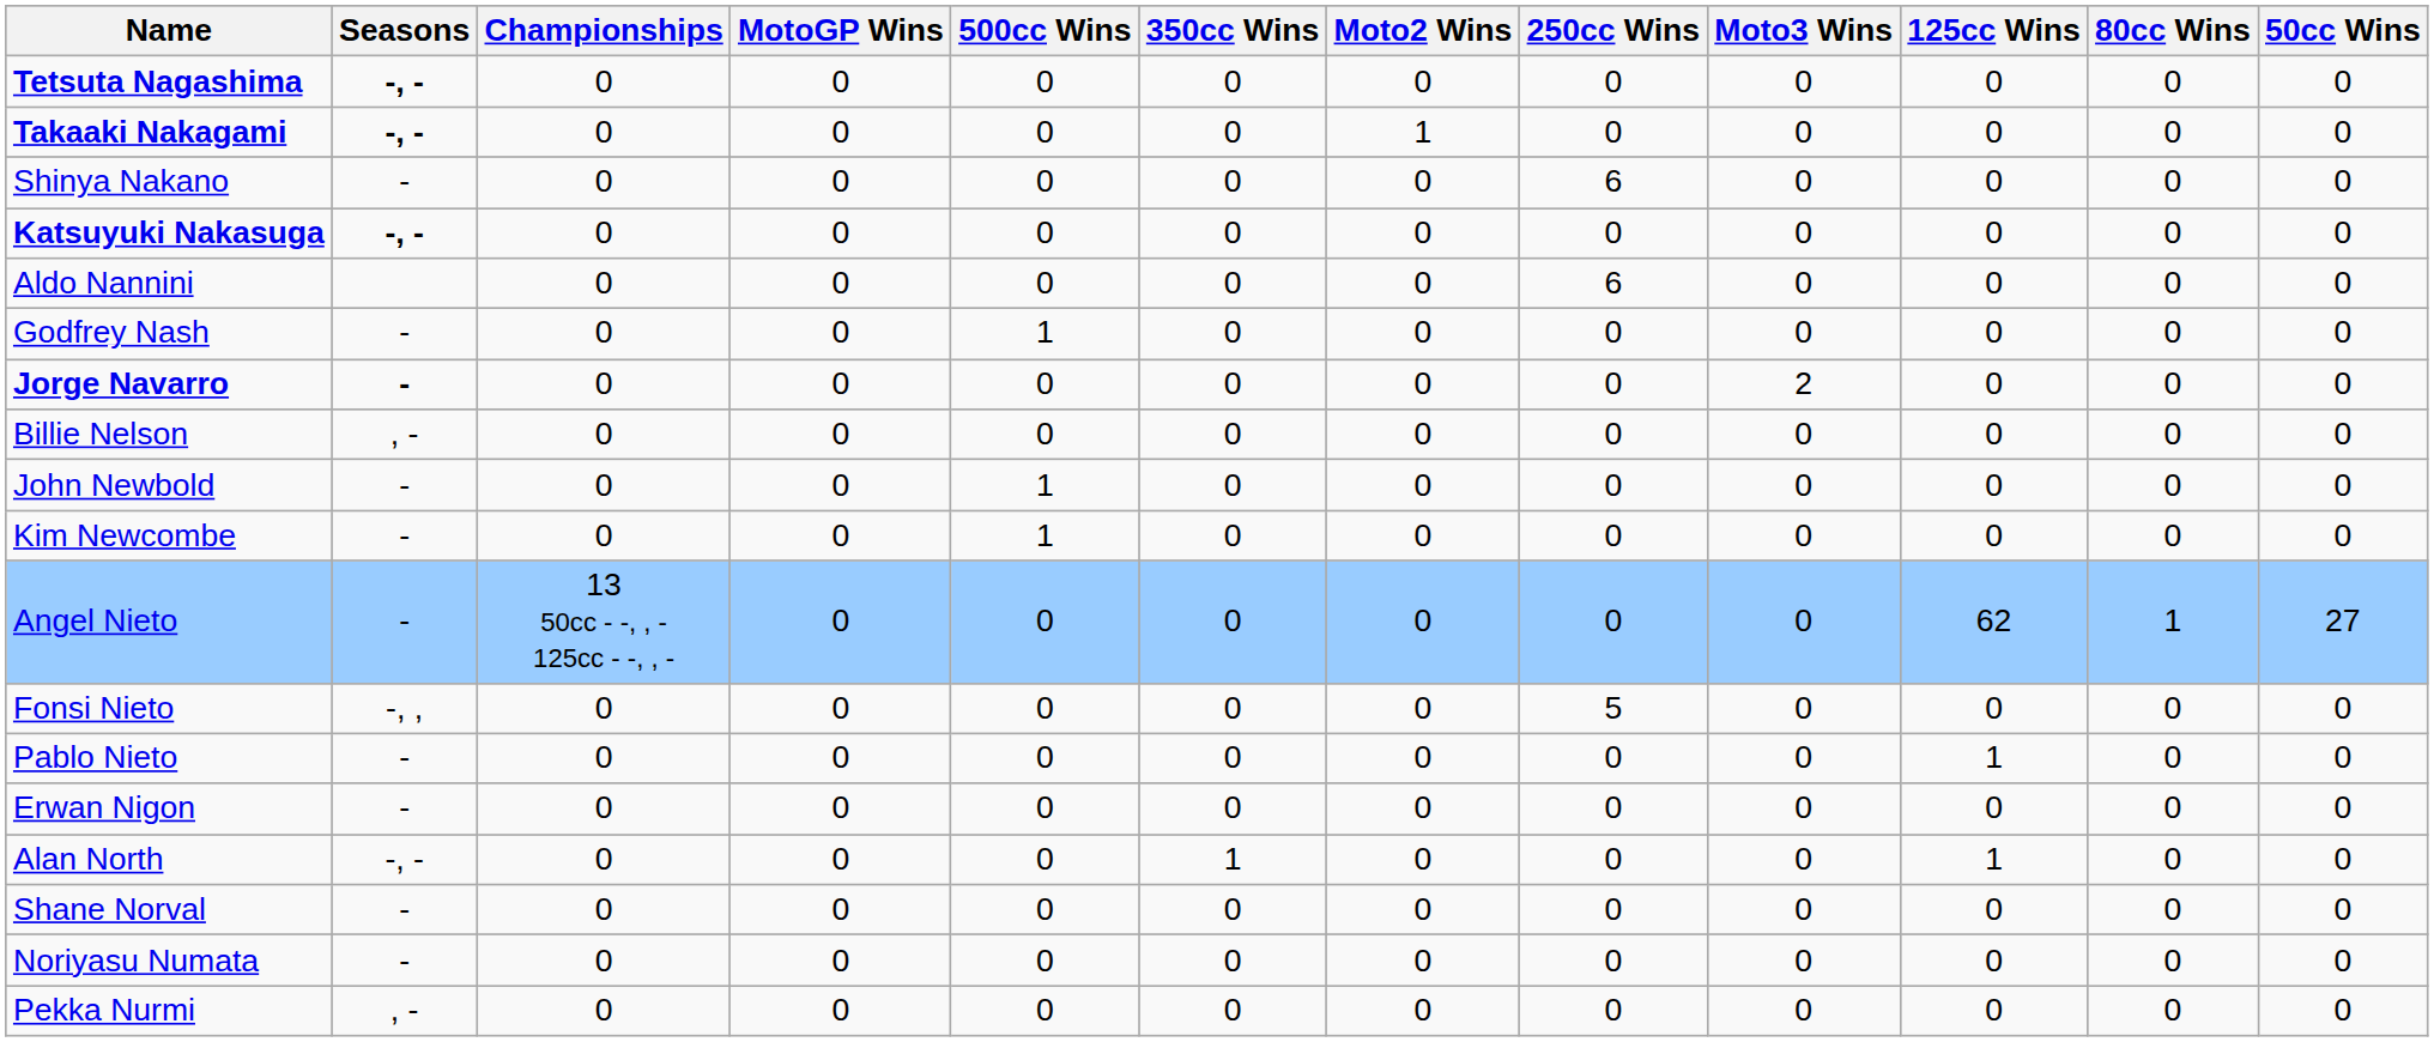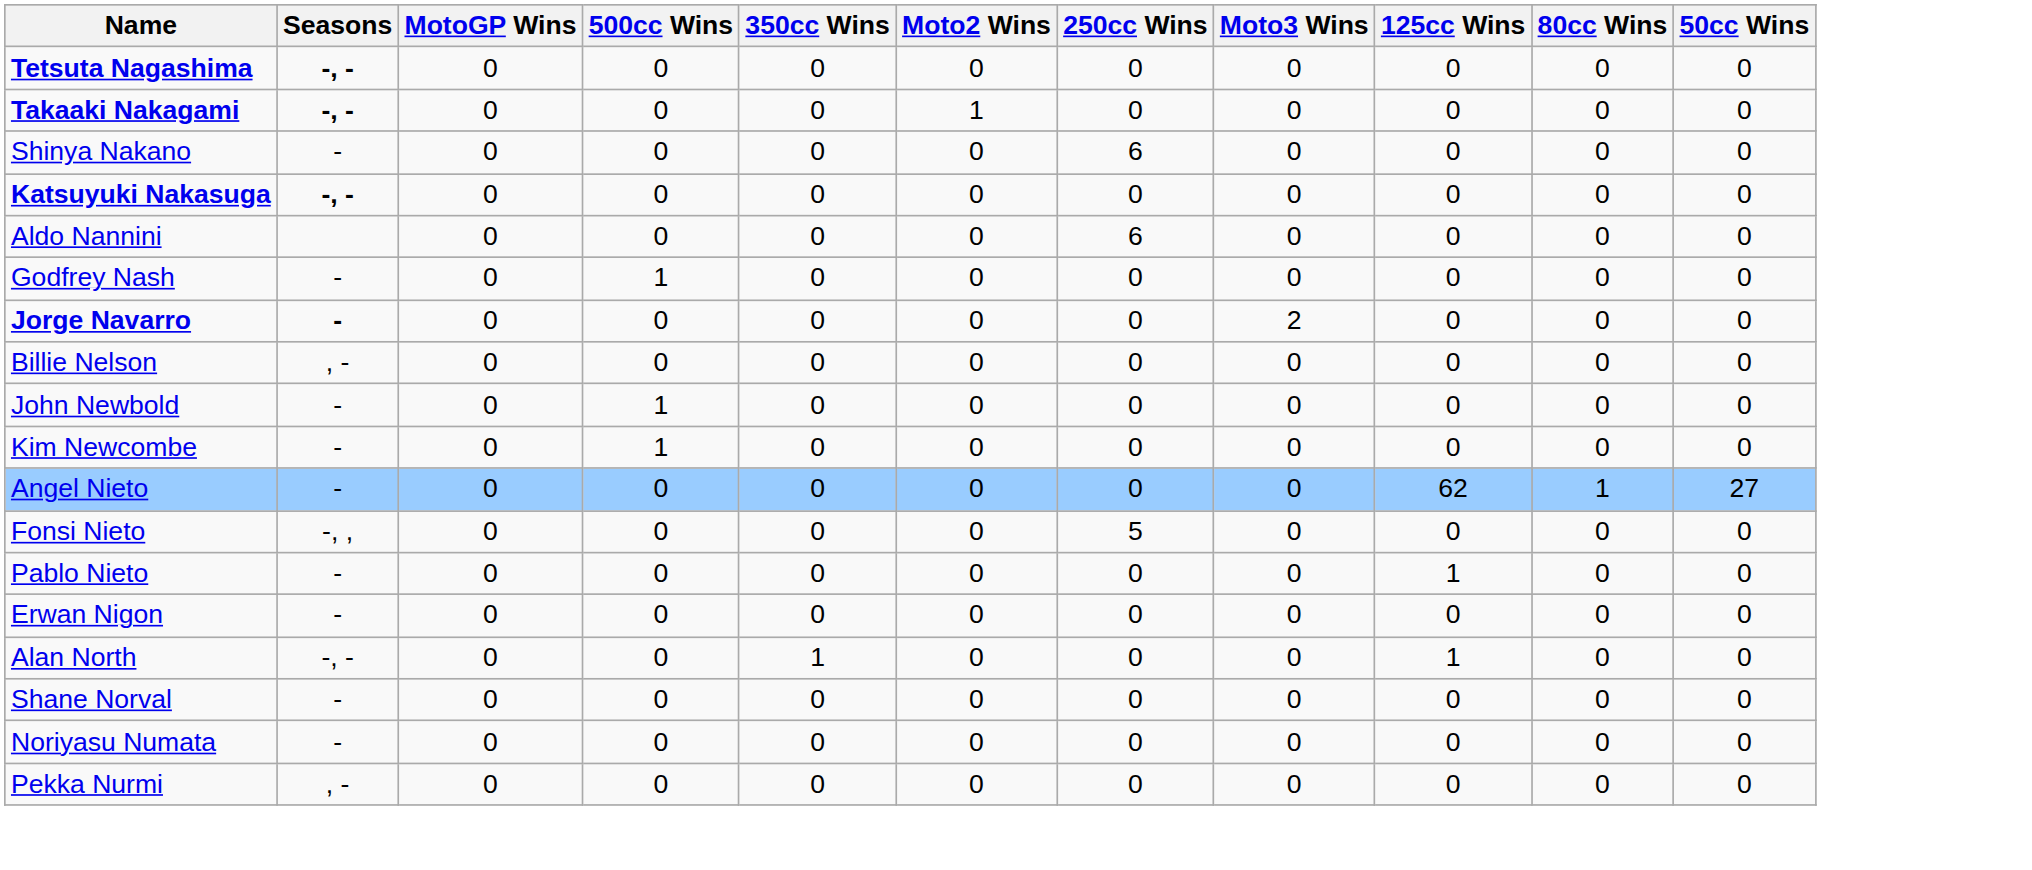 <table class="wikitable">
 <tr>
 <th>Name</th>
 <th>Seasons</th>
-<th><a href='#'>Championships</a></th>
 <th><a href='#'>MotoGP</a> Wins</th>
 <th><a href='#'>500cc</a> Wins</th>
 <th><a href='#'>350cc</a> Wins</th>
 <th><a href='#'>Moto2</a> Wins</th>
 <th><a href='#'>250cc</a> Wins</th>
 <th><a href='#'>Moto3</a> Wins</th>
 <th><a href='#'>125cc</a> Wins</th>
 <th><a href='#'>80cc</a> Wins</th>
 <th><a href='#'>50cc</a> Wins</th>
 </tr>
 <tr align="center">
 <td align="left"> <strong><a href='#'>Tetsuta Nagashima</a></strong></td>
 <td><strong>-, -</strong></td>
 <td>0</td>
 <td>0</td>
 <td>0</td>
 <td>0</td>
 <td>0</td>
 <td>0</td>
 <td>0</td>
 <td>0</td>
 <td>0</td>
-<td>0</td>
 </tr>
 <tr align="center">
 <td align="left">  <strong><a href='#'>Takaaki Nakagami</a></strong></td>
 <td><strong>-, -</strong></td>
-<td>0</td>
 <td>0</td>
 <td>0</td>
 <td>0</td>
 <td>1</td>
 <td>0</td>
 <td>0</td>
 <td>0</td>
 <td>0</td>
 <td>0</td>
 </tr>
 <tr align="center">
 <td align="left"> <a href='#'>Shinya Nakano</a></td>
 <td>-</td>
-<td>0</td>
 <td>0</td>
 <td>0</td>
 <td>0</td>
 <td>0</td>
 <td>6</td>
 <td>0</td>
 <td>0</td>
 <td>0</td>
 <td>0</td>
 </tr>
 <tr align="center">
 <td align="left"> <strong><a href='#'>Katsuyuki Nakasuga</a></strong></td>
 <td><strong>-, -</strong></td>
 <td>0</td>
 <td>0</td>
 <td>0</td>
 <td>0</td>
 <td>0</td>
 <td>0</td>
 <td>0</td>
 <td>0</td>
 <td>0</td>
-<td>0</td>
 </tr>
 <tr align="center">
 <td align="left"> <a href='#'>Aldo Nannini</a></td>
 <td></td>
-<td>0</td>
 <td>0</td>
 <td>0</td>
 <td>0</td>
 <td>0</td>
 <td>6</td>
 <td>0</td>
 <td>0</td>
 <td>0</td>
 <td>0</td>
 </tr>
 <tr align="center">
 <td align="left"> <a href='#'>Godfrey Nash</a></td>
 <td>-</td>
 <td>0</td>
-<td>0</td>
 <td>1</td>
 <td>0</td>
 <td>0</td>
 <td>0</td>
 <td>0</td>
 <td>0</td>
 <td>0</td>
 <td>0</td>
 </tr>
 <tr align="center">
 <td align="left"> <strong><a href='#'>Jorge Navarro</a></strong></td>
 <td><strong>-</strong></td>
-<td>0</td>
 <td>0</td>
 <td>0</td>
 <td>0</td>
 <td>0</td>
 <td>0</td>
 <td>2</td>
 <td>0</td>
 <td>0</td>
 <td>0</td>
 </tr>
 <tr align="center">
 <td align="left"> <a href='#'>Billie Nelson</a></td>
 <td>, -</td>
 <td>0</td>
 <td>0</td>
 <td>0</td>
 <td>0</td>
 <td>0</td>
 <td>0</td>
 <td>0</td>
 <td>0</td>
 <td>0</td>
-<td>0</td>
 </tr>
 <tr align="center">
 <td align="left"> <a href='#'>John Newbold</a></td>
 <td>-</td>
-<td>0</td>
 <td>0</td>
 <td>1</td>
 <td>0</td>
 <td>0</td>
 <td>0</td>
 <td>0</td>
 <td>0</td>
 <td>0</td>
 <td>0</td>
 </tr>
 <tr align="center">
 <td align="left"> <a href='#'>Kim Newcombe</a></td>
 <td>-</td>
 <td>0</td>
-<td>0</td>
 <td>1</td>
 <td>0</td>
 <td>0</td>
 <td>0</td>
 <td>0</td>
 <td>0</td>
 <td>0</td>
 <td>0</td>
 </tr>
 <tr align="center" style="background:#99CCFF;">
 <td align="left"> <a href='#'>Angel Nieto</a></td>
 <td>-</td>
-<td>13<br><small>50cc - -, , -<br>125cc - -, , -</small></td>
 <td>0</td>
 <td>0</td>
 <td>0</td>
 <td>0</td>
 <td>0</td>
 <td>0</td>
 <td>62</td>
 <td>1</td>
 <td>27</td>
 </tr>
 <tr align="center">
 <td align="left"> <a href='#'>Fonsi Nieto</a></td>
 <td>-, , </td>
 <td>0</td>
 <td>0</td>
 <td>0</td>
 <td>0</td>
-<td>0</td>
 <td>5</td>
 <td>0</td>
 <td>0</td>
 <td>0</td>
 <td>0</td>
 </tr>
 <tr align="center">
 <td align="left"> <a href='#'>Pablo Nieto</a></td>
 <td>-</td>
-<td>0</td>
 <td>0</td>
 <td>0</td>
 <td>0</td>
 <td>0</td>
 <td>0</td>
 <td>0</td>
 <td>1</td>
 <td>0</td>
 <td>0</td>
 </tr>
 <tr align="center">
 <td align="left"> <a href='#'>Erwan Nigon</a></td>
 <td>-</td>
 <td>0</td>
 <td>0</td>
 <td>0</td>
 <td>0</td>
 <td>0</td>
 <td>0</td>
 <td>0</td>
 <td>0</td>
 <td>0</td>
-<td>0</td>
 </tr>
 <tr align="center">
 <td align="left"> <a href='#'>Alan North</a></td>
 <td>-, -</td>
-<td>0</td>
 <td>0</td>
 <td>0</td>
 <td>1</td>
 <td>0</td>
 <td>0</td>
 <td>0</td>
 <td>1</td>
 <td>0</td>
 <td>0</td>
 </tr>
 <tr align="center">
 <td align="left"> <a href='#'>Shane Norval</a></td>
 <td>-</td>
 <td>0</td>
 <td>0</td>
 <td>0</td>
 <td>0</td>
 <td>0</td>
 <td>0</td>
 <td>0</td>
 <td>0</td>
 <td>0</td>
-<td>0</td>
 </tr>
 <tr align="center">
 <td align="left"> <a href='#'>Noriyasu Numata</a></td>
 <td>-</td>
-<td>0</td>
 <td>0</td>
 <td>0</td>
 <td>0</td>
 <td>0</td>
 <td>0</td>
 <td>0</td>
 <td>0</td>
 <td>0</td>
 <td>0</td>
 </tr>
 <tr align="center">
 <td align="left"> <a href='#'>Pekka Nurmi</a></td>
 <td>, -</td>
 <td>0</td>
 <td>0</td>
 <td>0</td>
 <td>0</td>
 <td>0</td>
 <td>0</td>
 <td>0</td>
 <td>0</td>
 <td>0</td>
-<td>0</td>
 </tr>
 </table>
